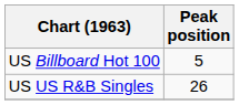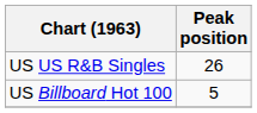 <table class="wikitable sortable">
 <tr>
 <th>Chart (1963)</th>
 <th>Peak<br>position</th>
 </tr>
 <tr>
+<td>US <a href='#'>US R&B Singles</a></td>
+<td align="center">26</td>
+</tr>
+<tr>
 <td>US <a href='#'><em>Billboard</em> Hot 100</a></td>
 <td align="center">5</td>
 </tr>
 <tr>
-<td>US <a href='#'>US R&B Singles</a></td>
-<td align="center">26</td>
-</tr>
-<tr>
 </tr>
 </table>
